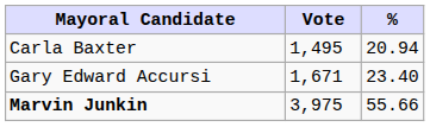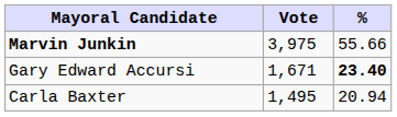 <table class="wikitable">
 <tr>
 <th style="background:#ddf; width:200px;">Mayoral Candidate</th>
 <th style="background:#ddf; width:50px;">Vote</th>
 <th style="background:#ddf; width:30px;">%</th>
 </tr>
 <tr>
+<td><strong>Marvin Junkin</strong></td>
+<td>3,975</td>
+<td>55.66</td>
+</tr>
+<tr>
+<td>Gary Edward Accursi</td>
+<td>1,671</td>
+<td><strong>23.40</strong></td>
+</tr>
+<tr>
 <td>Carla Baxter</td>
 <td>1,495</td>
 <td>20.94</td>
 </tr>
-<tr>
-<td>Gary Edward Accursi</td>
-<td>1,671</td>
-<td>23.40</td>
-</tr>
-<tr>
-<td><strong>Marvin Junkin</strong></td>
-<td>3,975</td>
-<td>55.66</td>
-</tr>
 </table>
